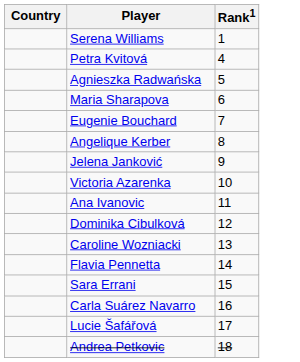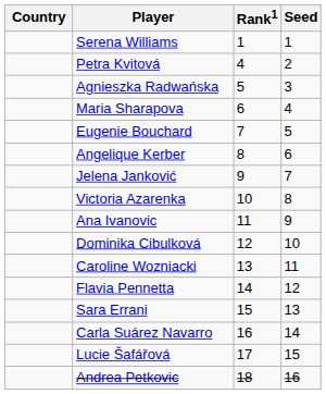 <table class="sortable wikitable">
 <tr>
 <th width="70">Country</th>
 <th width="175">Player</th>
 <th>Rank<sup>1</sup></th>
+<th>Seed</th>
 </tr>
 <tr>
 <td></td>
 <td><a href='#'>Serena Williams</a></td>
+<td>1</td>
 <td>1</td>
 </tr>
 <tr>
 <td></td>
 <td><a href='#'>Petra Kvitová</a></td>
 <td>4</td>
+<td>2</td>
 </tr>
 <tr>
 <td></td>
 <td><a href='#'>Agnieszka Radwańska</a></td>
 <td>5</td>
+<td>3</td>
 </tr>
 <tr>
 <td></td>
 <td><a href='#'>Maria Sharapova</a></td>
 <td>6</td>
+<td>4</td>
 </tr>
 <tr>
 <td></td>
 <td><a href='#'>Eugenie Bouchard</a></td>
 <td>7</td>
+<td>5</td>
 </tr>
 <tr>
 <td></td>
 <td><a href='#'>Angelique Kerber</a></td>
 <td>8</td>
+<td>6</td>
 </tr>
 <tr>
 <td></td>
 <td><a href='#'>Jelena Janković</a></td>
 <td>9</td>
+<td>7</td>
 </tr>
 <tr>
 <td></td>
 <td><a href='#'>Victoria Azarenka</a></td>
 <td>10</td>
+<td>8</td>
 </tr>
 <tr>
 <td></td>
 <td><a href='#'>Ana Ivanovic</a></td>
 <td>11</td>
+<td>9</td>
 </tr>
 <tr>
 <td></td>
 <td><a href='#'>Dominika Cibulková</a></td>
 <td>12</td>
+<td>10</td>
 </tr>
 <tr>
 <td></td>
 <td><a href='#'>Caroline Wozniacki</a></td>
 <td>13</td>
+<td>11</td>
 </tr>
 <tr>
 <td></td>
 <td><a href='#'>Flavia Pennetta</a></td>
 <td>14</td>
+<td>12</td>
 </tr>
 <tr>
 <td></td>
 <td><a href='#'>Sara Errani</a></td>
 <td>15</td>
+<td>13</td>
 </tr>
 <tr>
 <td></td>
 <td><a href='#'>Carla Suárez Navarro</a></td>
 <td>16</td>
+<td>14</td>
 </tr>
 <tr>
 <td></td>
 <td><a href='#'>Lucie Šafářová</a></td>
 <td>17</td>
+<td>15</td>
 </tr>
 <tr>
 <td><s></s></td>
 <td><s><a href='#'>Andrea Petkovic</a></s></td>
 <td><s>18</s></td>
+<td><s>16</s></td>
 </tr>
 </table>
